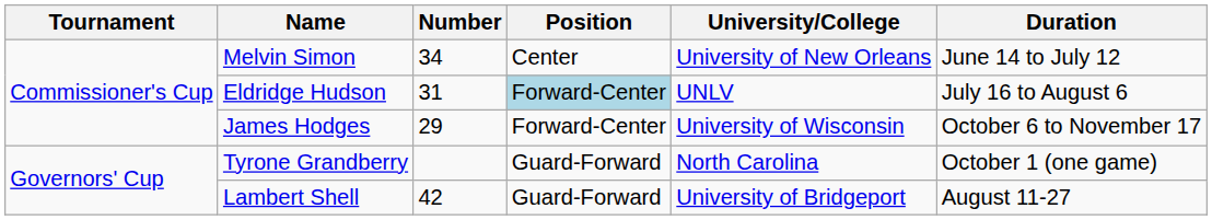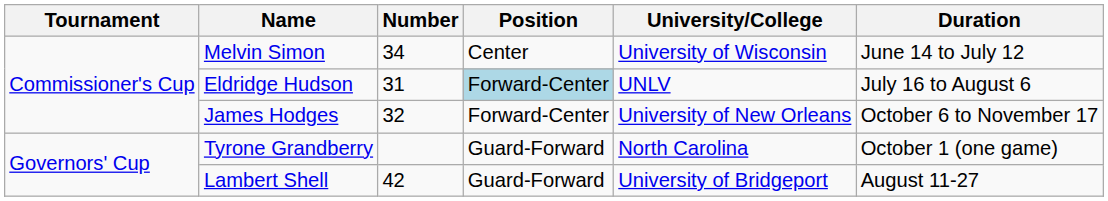 <table class="wikitable">
 <tr>
 <th>Tournament</th>
 <th>Name</th>
 <th>Number</th>
 <th>Position</th>
 <th>University/College</th>
 <th>Duration</th>
 </tr>
 <tr>
 <td rowspan="3"><a href='#'>Commissioner's Cup</a></td>
 <td><a href='#'>Melvin Simon</a></td>
 <td>34</td>
 <td>Center</td>
-<td><a href='#'>University of New Orleans</a></td>
+<td><a href='#'>University of Wisconsin</a></td>
 <td>June 14 to July 12</td>
 </tr>
 <tr>
 <td><a href='#'>Eldridge Hudson</a></td>
 <td>31</td>
 <td style="background: lightblue;">Forward-Center</td>
 <td><a href='#'>UNLV</a></td>
 <td>July 16 to August 6</td>
 </tr>
 <tr>
 <td><a href='#'>James Hodges</a></td>
-<td>29</td>
+<td>32</td>
 <td>Forward-Center</td>
-<td><a href='#'>University of Wisconsin</a></td>
+<td><a href='#'>University of New Orleans</a></td>
 <td>October 6 to November 17</td>
 </tr>
 <tr>
 <td rowspan="2"><a href='#'>Governors' Cup</a></td>
 <td><a href='#'>Tyrone Grandberry</a></td>
 <td></td>
 <td>Guard-Forward</td>
 <td><a href='#'>North Carolina</a></td>
 <td>October 1 (one game)</td>
 </tr>
 <tr>
 <td><a href='#'>Lambert Shell</a></td>
 <td>42</td>
 <td>Guard-Forward</td>
 <td><a href='#'>University of Bridgeport</a></td>
 <td>August 11-27</td>
 </tr>
 </table>
